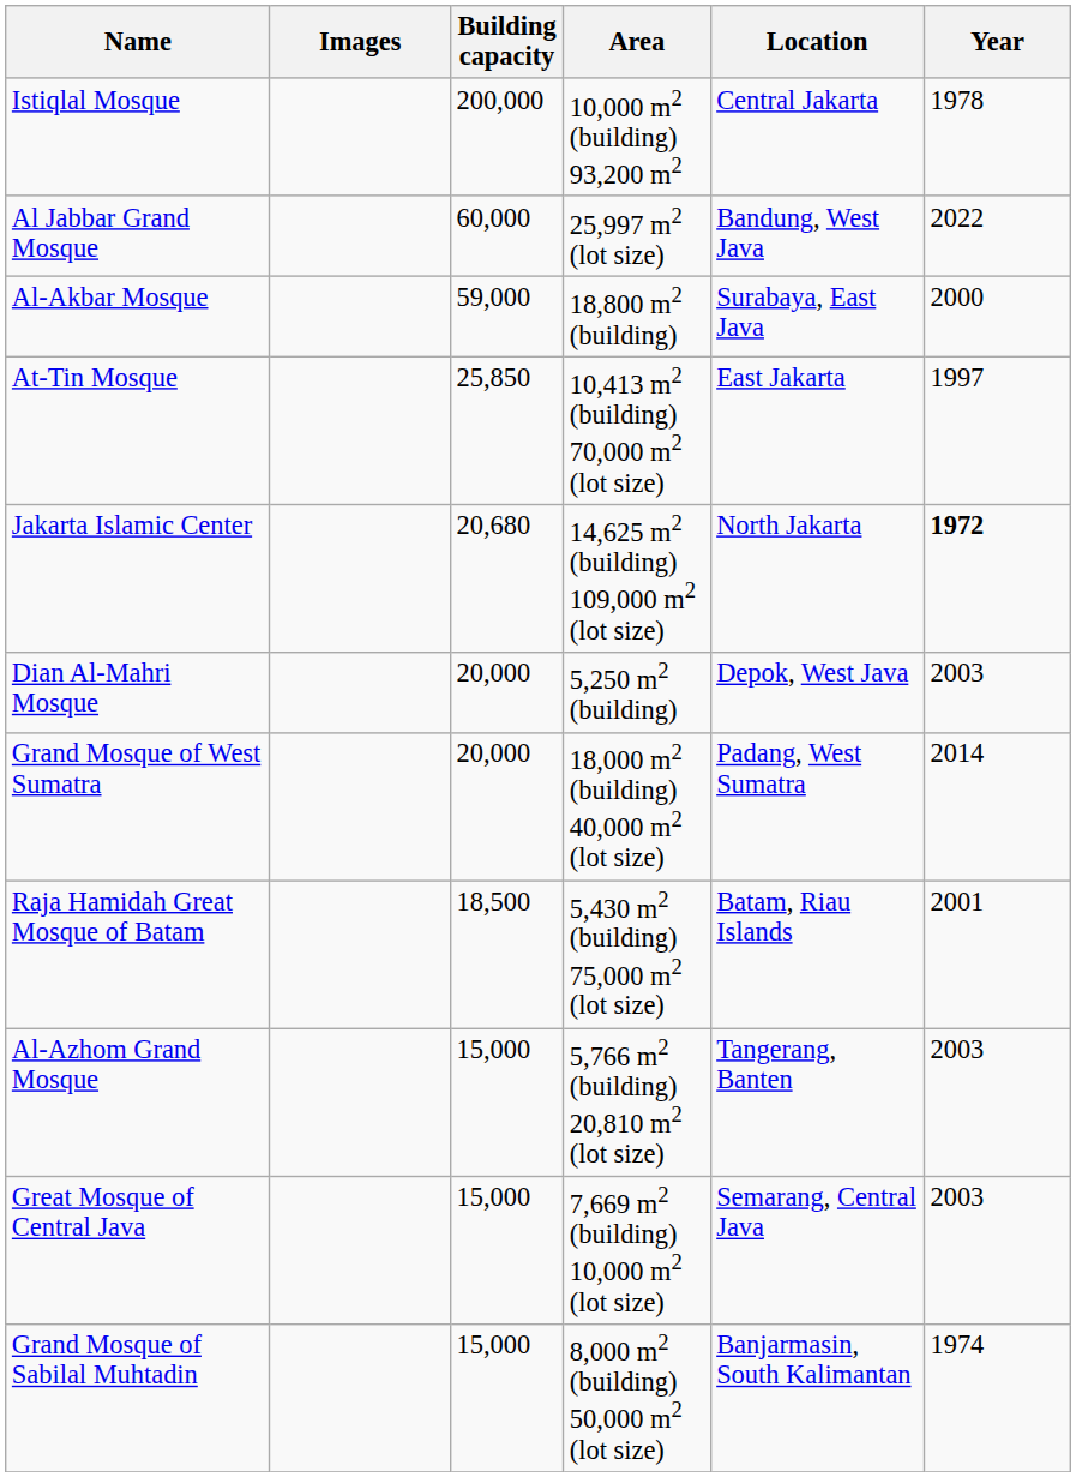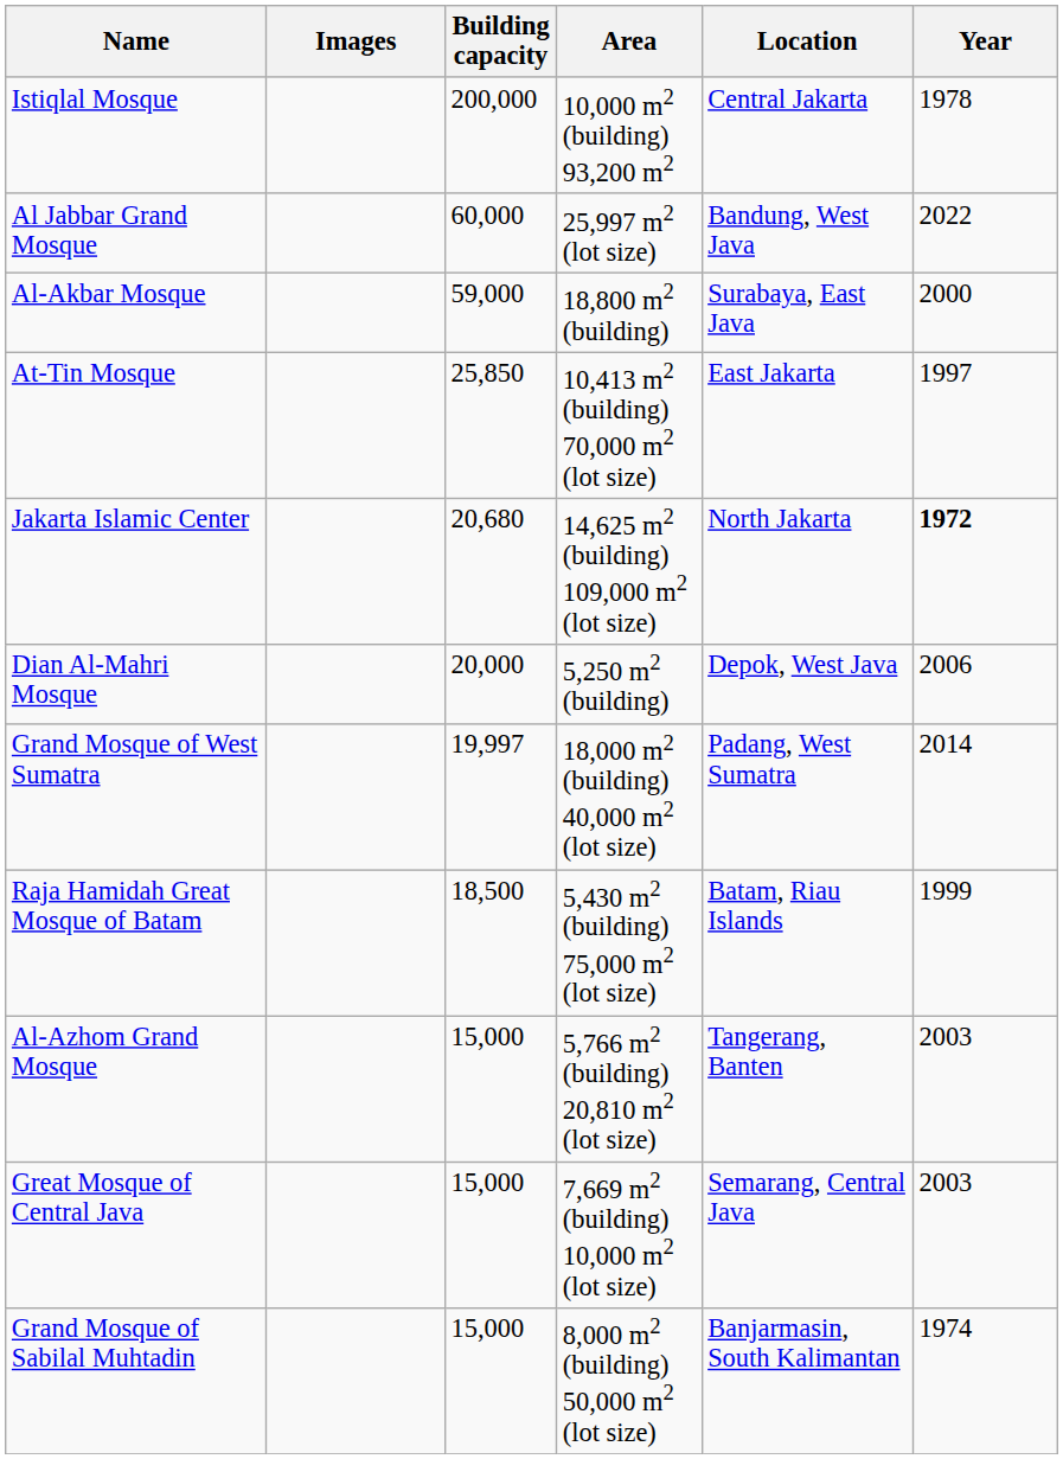 <table class="wikitable sortable">
 <tr>
 <th align=left width=150px>Name</th>
 <th align=center width=100px class=unsortable>Images</th>
 <th align=left width=060px>Building capacity</th>
 <th align=left width=080px>Area</th>
 <th align=left width=120px>Location</th>
 <th align=left width=080px>Year</th>
 </tr>
 <tr valign=top>
 <td><a href='#'>Istiqlal Mosque</a></td>
 <td></td>
 <td>200,000</td>
 <td>10,000 m<sup>2</sup> (building)<br>93,200 m<sup>2</sup></td>
 <td><a href='#'>Central Jakarta</a><br></td>
 <td>1978</td>
 </tr>
 <tr valign=top>
 <td><a href='#'>Al Jabbar Grand Mosque</a></td>
 <td></td>
 <td>60,000</td>
 <td>25,997 m<sup>2</sup> (lot size)</td>
 <td><a href='#'>Bandung</a>, <a href='#'>West Java</a></td>
 <td>2022</td>
 </tr>
 <tr valign=top>
 <td><a href='#'>Al-Akbar Mosque</a></td>
 <td></td>
 <td>59,000</td>
 <td>18,800 m<sup>2</sup> (building)</td>
 <td><a href='#'>Surabaya</a>, <a href='#'>East Java</a><br></td>
 <td>2000</td>
 </tr>
 <tr valign=top>
 <td><a href='#'>At-Tin Mosque</a></td>
 <td></td>
 <td>25,850</td>
 <td>10,413 m<sup>2</sup> (building)<br>70,000 m<sup>2</sup> (lot size)</td>
 <td><a href='#'>East Jakarta</a></td>
 <td>1997</td>
 </tr>
 <tr valign=top>
 <td><a href='#'>Jakarta Islamic Center</a></td>
 <td></td>
 <td>20,680</td>
 <td>14,625 m<sup>2</sup> (building)<br>109,000 m<sup>2</sup> (lot size)</td>
 <td><a href='#'>North Jakarta</a></td>
 <td><strong>1972</strong></td>
 </tr>
 <tr valign=top>
 <td><a href='#'>Dian Al-Mahri Mosque</a></td>
 <td></td>
 <td>20,000</td>
 <td>5,250 m<sup>2</sup> (building)</td>
 <td><a href='#'>Depok</a>, <a href='#'>West Java</a><br></td>
-<td>2003</td>
+<td>2006</td>
 </tr>
 <tr valign=top>
 <td><a href='#'>Grand Mosque of West Sumatra</a></td>
 <td></td>
-<td>20,000</td>
+<td>19,997</td>
 <td>18,000 m<sup>2</sup> (building)<br> 40,000 m<sup>2</sup> (lot size)</td>
 <td><a href='#'>Padang</a>, <a href='#'>West Sumatra</a><br></td>
 <td>2014</td>
 </tr>
 <tr valign=top>
 <td><a href='#'>Raja Hamidah Great Mosque of Batam</a></td>
 <td></td>
 <td>18,500</td>
 <td>5,430 m<sup>2</sup> (building)<br>75,000 m<sup>2</sup> (lot size)</td>
 <td><a href='#'>Batam</a>, <a href='#'>Riau Islands</a></td>
-<td>2001</td>
+<td>1999</td>
 </tr>
 <tr valign=top>
 <td><a href='#'>Al-Azhom Grand Mosque</a></td>
 <td></td>
 <td>15,000</td>
 <td>5,766 m<sup>2</sup> (building)<br>20,810 m<sup>2</sup> (lot size)</td>
 <td><a href='#'>Tangerang</a>, <a href='#'>Banten</a></td>
 <td>2003</td>
 </tr>
 <tr valign=top>
 <td><a href='#'>Great Mosque of Central Java</a></td>
 <td></td>
 <td>15,000</td>
 <td>7,669 m<sup>2</sup> (building)<br>10,000 m<sup>2</sup> (lot size)</td>
 <td><a href='#'>Semarang</a>, <a href='#'>Central Java</a><br></td>
 <td>2003</td>
 </tr>
 <tr valign=top>
 <td><a href='#'>Grand Mosque of Sabilal Muhtadin</a></td>
 <td></td>
 <td>15,000</td>
 <td>8,000 m<sup>2</sup> (building)<br> 50,000 m<sup>2</sup> (lot size)</td>
 <td><a href='#'>Banjarmasin</a>, <a href='#'>South Kalimantan</a><br></td>
 <td>1974</td>
 </tr>
 </table>
